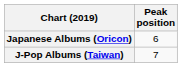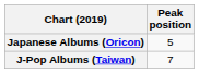 <table class="wikitable plainrowheaders" style="text-align:center">
 <tr>
 <th scope="col">Chart (2019)</th>
 <th scope="col">Peak<br> position</th>
 </tr>
 <tr>
 <th scope="row">Japanese Albums (<a href='#'>Oricon</a>)</th>
-<td>6</td>
+<td>5</td>
 </tr>
 <tr>
 <th scope="row">J-Pop Albums (<a href='#'>Taiwan</a>)</th>
 <td>7</td>
 </tr>
 </table>
